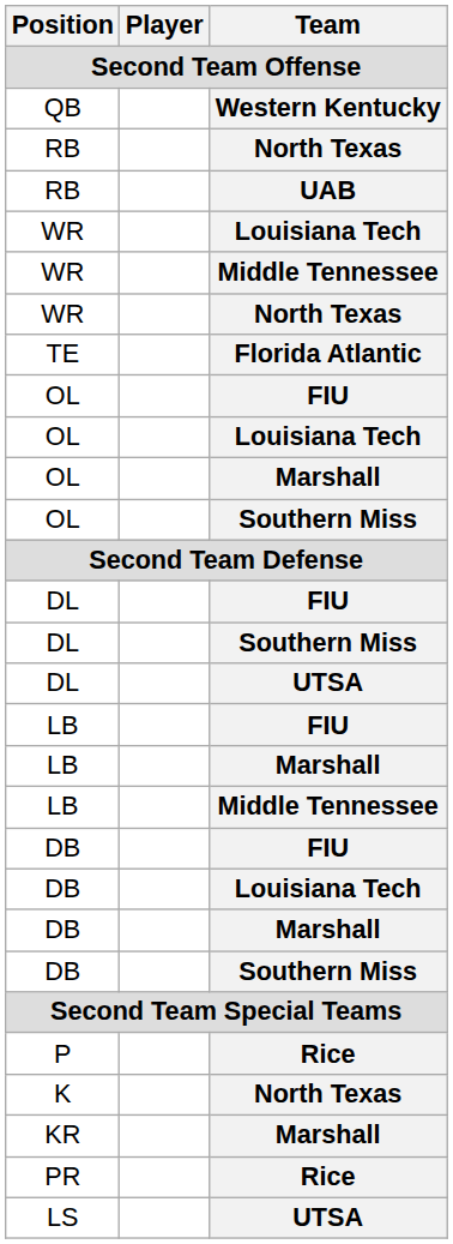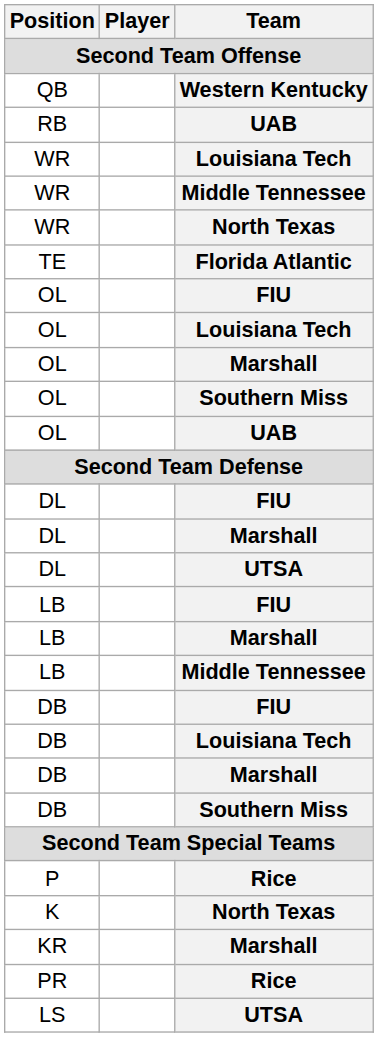 <table class="wikitable sortable">
 <tr>
 <th>Position</th>
 <th>Player</th>
 <th>Team</th>
 </tr>
 <tr>
 <td colspan="3" style="text-align:center; background:#ddd;"><strong>Second Team Offense</strong></td>
 </tr>
 <tr style="text-align:center;">
 <td style="background:white">QB</td>
 <td style="background:white"></td>
 <th style=>Western Kentucky</th>
-</tr>
-<tr style="text-align:center;">
-<td style="background:white">RB</td>
-<td style="background:white"></td>
-<th style=>North Texas</th>
 </tr>
 <tr style="text-align:center;">
 <td style="background:white">RB</td>
 <td style="background:white"></td>
 <th style=>UAB</th>
 </tr>
 <tr style="text-align:center;">
 <td style="background:white">WR</td>
 <td style="background:white"></td>
 <th style=>Louisiana Tech</th>
 </tr>
 <tr style="text-align:center;">
 <td style="background:white">WR</td>
 <td style="background:white"></td>
 <th style=>Middle Tennessee</th>
 </tr>
 <tr style="text-align:center;">
 <td style="background:white">WR</td>
 <td style="background:white"></td>
 <th style=>North Texas</th>
 </tr>
 <tr style="text-align:center;">
 <td style="background:white">TE</td>
 <td style="background:white"></td>
 <th style=>Florida Atlantic</th>
 </tr>
 <tr style="text-align:center;">
 <td style="background:white">OL</td>
 <td style="background:white"></td>
 <th style=>FIU</th>
 </tr>
 <tr style="text-align:center;">
 <td style="background:white">OL</td>
 <td style="background:white"></td>
 <th style=>Louisiana Tech</th>
 </tr>
 <tr style="text-align:center;">
 <td style="background:white">OL</td>
 <td style="background:white"></td>
 <th style=>Marshall</th>
 </tr>
 <tr style="text-align:center;">
 <td style="background:white">OL</td>
 <td style="background:white"></td>
 <th style=>Southern Miss</th>
 </tr>
+<tr style="text-align:center;">
+<td style="background:white">OL</td>
+<td style="background:white"></td>
+<th style=>UAB</th>
+</tr>
 <tr>
 <td colspan="3" style="text-align:center; background:#ddd;"><strong>Second Team Defense</strong></td>
 </tr>
 <tr style="text-align:center;">
 <td style="background:white">DL</td>
 <td style="background:white"></td>
 <th style=>FIU</th>
 </tr>
 <tr style="text-align:center;">
 <td style="background:white">DL</td>
 <td style="background:white"></td>
-<th style=>Southern Miss</th>
+<th style=>Marshall</th>
 </tr>
 <tr style="text-align:center;">
 <td style="background:white">DL</td>
 <td style="background:white"></td>
 <th style=>UTSA</th>
 </tr>
 <tr style="text-align:center;">
 <td style="background:white">LB</td>
 <td style="background:white"></td>
 <th style=>FIU</th>
 </tr>
 <tr style="text-align:center;">
 <td style="background:white">LB</td>
 <td style="background:white"></td>
 <th style=>Marshall</th>
 </tr>
 <tr style="text-align:center;">
 <td style="background:white">LB</td>
 <td style="background:white"></td>
 <th style=>Middle Tennessee</th>
 </tr>
 <tr style="text-align:center;">
 <td style="background:white">DB</td>
 <td style="background:white"></td>
 <th style=>FIU</th>
 </tr>
 <tr style="text-align:center;">
 <td style="background:white">DB</td>
 <td style="background:white"></td>
 <th style=>Louisiana Tech</th>
 </tr>
 <tr style="text-align:center;">
 <td style="background:white">DB</td>
 <td style="background:white"></td>
 <th style=>Marshall</th>
 </tr>
 <tr style="text-align:center;">
 <td style="background:white">DB</td>
 <td style="background:white"></td>
 <th style=>Southern Miss</th>
 </tr>
 <tr>
 <td colspan="3" style="text-align:center; background:#ddd;"><strong>Second Team Special Teams</strong></td>
 </tr>
 <tr style="text-align:center;">
 <td style="background:white">P</td>
 <td style="background:white"></td>
 <th style=>Rice</th>
 </tr>
 <tr style="text-align:center;">
 <td style="background:white">K</td>
 <td style="background:white"></td>
 <th style=>North Texas</th>
 </tr>
 <tr style="text-align:center;">
 <td style="background:white">KR</td>
 <td style="background:white"></td>
 <th style=>Marshall</th>
 </tr>
 <tr style="text-align:center;">
 <td style="background:white">PR</td>
 <td style="background:white"></td>
 <th style=>Rice</th>
 </tr>
 <tr style="text-align:center;">
 <td style="background:white">LS</td>
 <td style="background:white"></td>
 <th style=>UTSA</th>
 </tr>
 </table>
